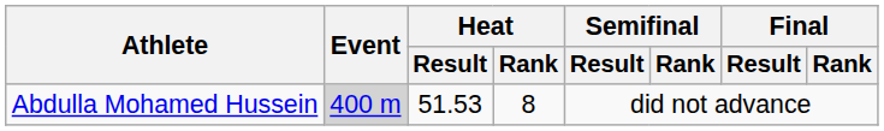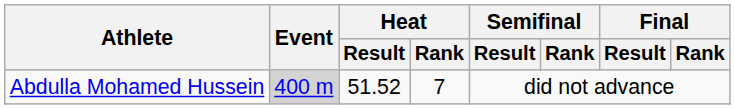 <table class=wikitable style="font-size:90%">
 <tr>
 <th rowspan="2">Athlete</th>
 <th rowspan="2">Event</th>
 <th colspan="2">Heat</th>
 <th colspan="2">Semifinal</th>
 <th colspan="2">Final</th>
 </tr>
 <tr style="font-size:95%">
 <th>Result</th>
 <th>Rank</th>
 <th>Result</th>
 <th>Rank</th>
 <th>Result</th>
 <th>Rank</th>
 </tr>
 <tr align=center>
 <td align=left><a href='#'>Abdulla Mohamed Hussein</a></td>
 <td align=left style="background: lightgrey;"><a href='#'>400 m</a></td>
-<td>51.53</td>
-<td>8</td>
+<td>51.52</td>
+<td>7</td>
 <td colspan=4>did not advance</td>
 </tr>
 </table>
